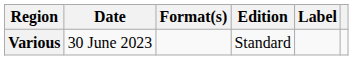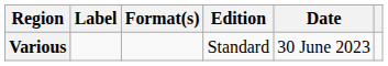 <table class="wikitable plainrowheaders">
 <tr>
 <th scope="col">Region</th>
-<th scope="col">Date</th>
+<th scope="col">Label</th>
 <th scope="col">Format(s)</th>
 <th scope="col">Edition</th>
-<th scope="col">Label</th>
+<th scope="col">Date</th>
 <th scope="col"></th>
 </tr>
 <tr>
 <th scope="row" rowspan="1">Various</th>
-<td>30 June 2023</td>
+<td></td>
 <td></td>
 <td>Standard</td>
-<td></td>
+<td>30 June 2023</td>
 <td style="text-align:center;"></td>
 </tr>
 </table>
